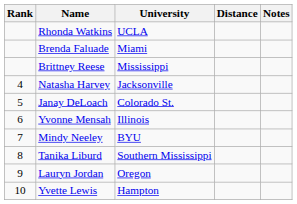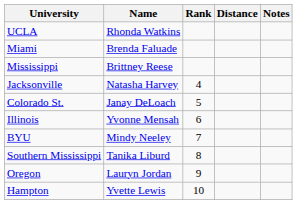 <table class="wikitable sortable" style="text-align:center">
 <tr>
+<th>University</th>
+<th>Name</th>
 <th>Rank</th>
-<th>Name</th>
-<th>University</th>
 <th>Distance</th>
 <th>Notes</th>
 </tr>
 <tr>
+<td align=left><a href='#'>UCLA</a></td>
+<td align=left><a href='#'>Rhonda Watkins</a> </td>
 <td></td>
-<td align=left><a href='#'>Rhonda Watkins</a> </td>
-<td align=left><a href='#'>UCLA</a></td>
 <td></td>
 <td></td>
 </tr>
 <tr>
+<td align="left"><a href='#'>Miami</a></td>
+<td align=left><a href='#'>Brenda Faluade</a></td>
 <td></td>
-<td align=left><a href='#'>Brenda Faluade</a></td>
-<td align="left"><a href='#'>Miami</a></td>
 <td></td>
 <td></td>
 </tr>
 <tr>
+<td align=left><a href='#'>Mississippi</a></td>
+<td align=left><a href='#'>Brittney Reese</a></td>
 <td></td>
-<td align=left><a href='#'>Brittney Reese</a></td>
-<td align=left><a href='#'>Mississippi</a></td>
 <td></td>
 <td></td>
 </tr>
 <tr>
+<td align="left"><a href='#'>Jacksonville</a></td>
+<td align=left><a href='#'>Natasha Harvey</a></td>
 <td>4</td>
-<td align=left><a href='#'>Natasha Harvey</a></td>
-<td align="left"><a href='#'>Jacksonville</a></td>
 <td></td>
 <td></td>
 </tr>
 <tr>
+<td align=left><a href='#'>Colorado St.</a></td>
+<td align=left><a href='#'>Janay DeLoach</a></td>
 <td>5</td>
-<td align=left><a href='#'>Janay DeLoach</a></td>
-<td align=left><a href='#'>Colorado St.</a></td>
 <td></td>
 <td></td>
 </tr>
 <tr>
+<td align="left"><a href='#'>Illinois</a></td>
+<td align=left><a href='#'>Yvonne Mensah</a></td>
 <td>6</td>
-<td align=left><a href='#'>Yvonne Mensah</a></td>
-<td align="left"><a href='#'>Illinois</a></td>
 <td></td>
 <td></td>
 </tr>
 <tr>
+<td align="left"><a href='#'>BYU</a></td>
+<td align=left><a href='#'>Mindy Neeley</a></td>
 <td>7</td>
-<td align=left><a href='#'>Mindy Neeley</a></td>
-<td align="left"><a href='#'>BYU</a></td>
 <td></td>
 <td></td>
 </tr>
 <tr>
+<td align=left><a href='#'>Southern Mississippi</a></td>
+<td align=left><a href='#'>Tanika Liburd</a> </td>
 <td>8</td>
-<td align=left><a href='#'>Tanika Liburd</a> </td>
-<td align=left><a href='#'>Southern Mississippi</a></td>
 <td></td>
 <td></td>
 </tr>
 <tr>
+<td align="left"><a href='#'>Oregon</a></td>
+<td align=left><a href='#'>Lauryn Jordan</a></td>
 <td>9</td>
-<td align=left><a href='#'>Lauryn Jordan</a></td>
-<td align="left"><a href='#'>Oregon</a></td>
 <td></td>
 <td></td>
 </tr>
 <tr>
+<td align=left><a href='#'>Hampton</a></td>
+<td align=left><a href='#'>Yvette Lewis</a></td>
 <td>10</td>
-<td align=left><a href='#'>Yvette Lewis</a></td>
-<td align=left><a href='#'>Hampton</a></td>
 <td></td>
 <td></td>
 </tr>
 </table>
